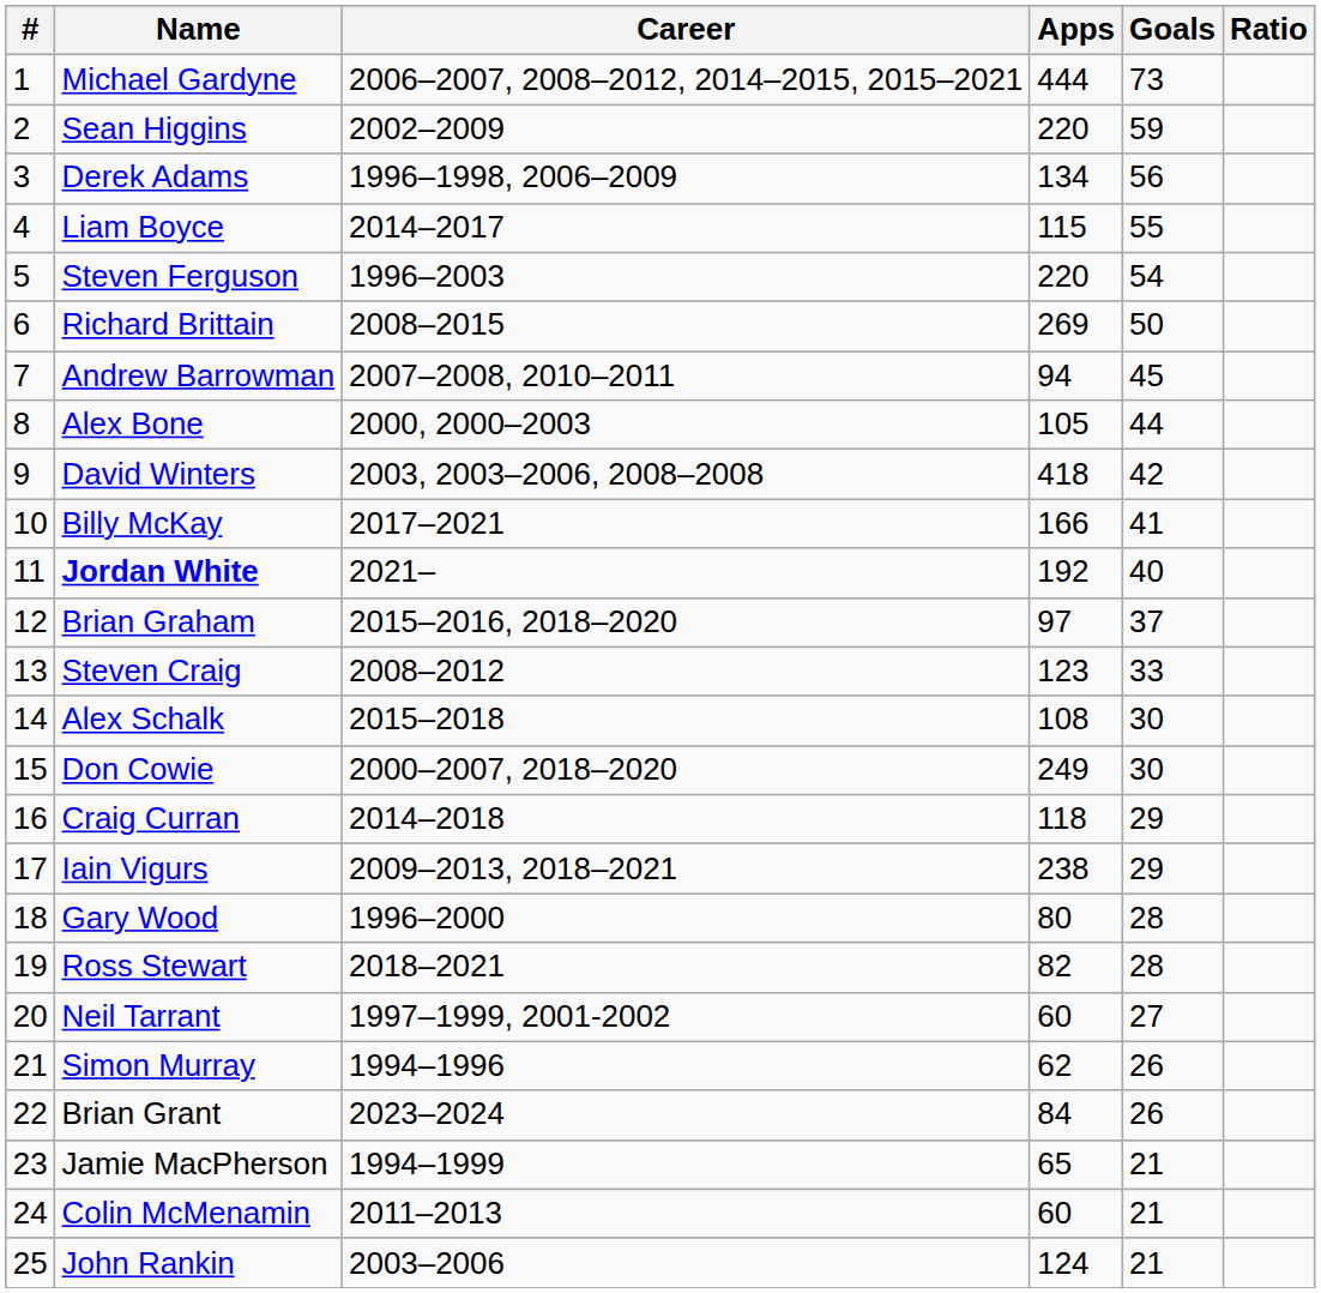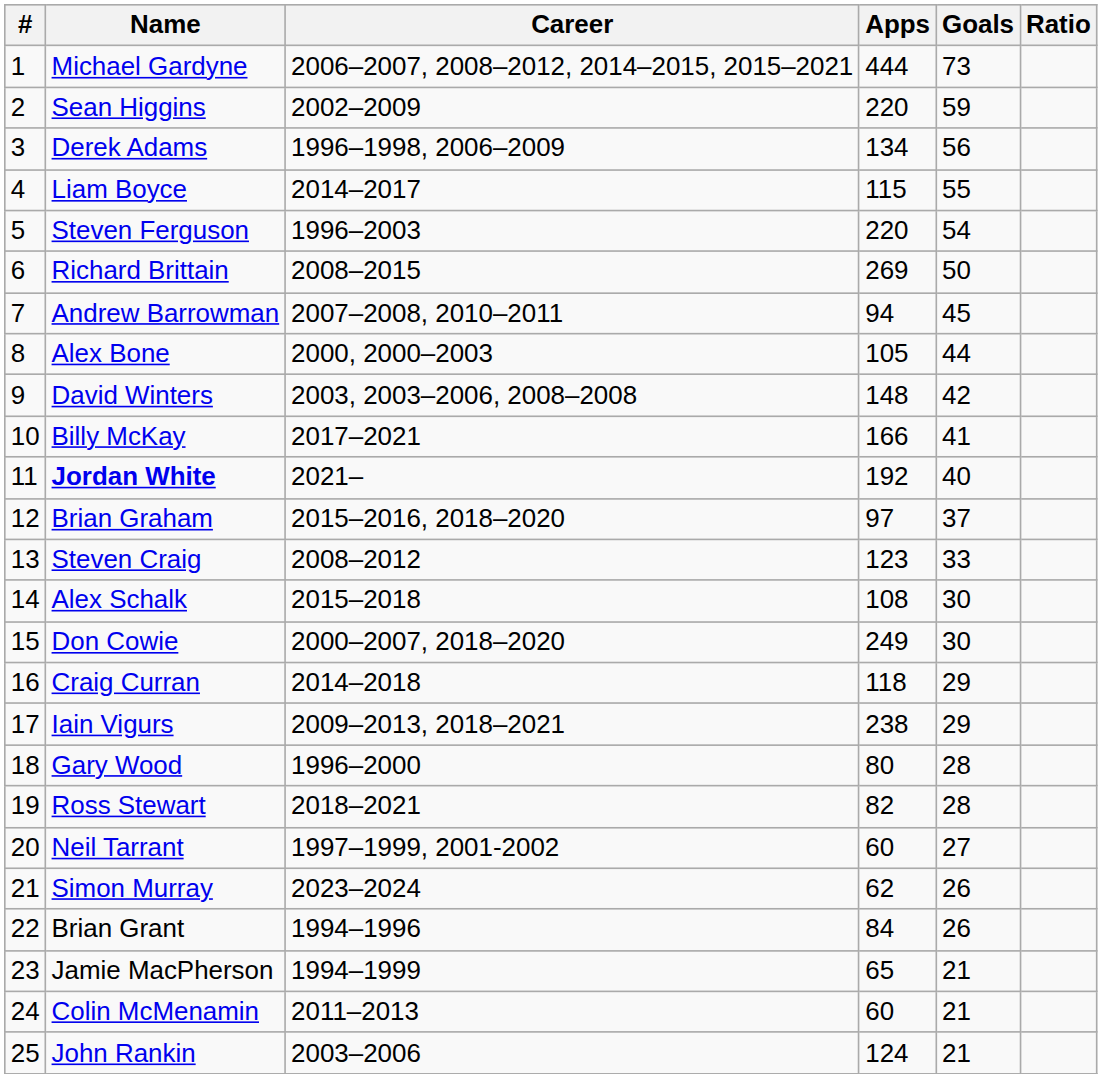 <table class="wikitable">
 <tr>
 <th>#</th>
 <th>Name</th>
 <th>Career</th>
 <th>Apps</th>
 <th>Goals</th>
 <th>Ratio</th>
 </tr>
 <tr>
 <td>1</td>
 <td> <a href='#'>Michael Gardyne</a></td>
 <td>2006–2007, 2008–2012, 2014–2015, 2015–2021</td>
 <td>444</td>
 <td>73</td>
 <td></td>
 </tr>
 <tr>
 <td>2</td>
 <td> <a href='#'>Sean Higgins</a></td>
 <td>2002–2009</td>
 <td>220</td>
 <td>59</td>
 <td></td>
 </tr>
 <tr>
 <td>3</td>
 <td> <a href='#'>Derek Adams</a></td>
 <td>1996–1998, 2006–2009</td>
 <td>134</td>
 <td>56</td>
 <td></td>
 </tr>
 <tr>
 <td>4</td>
 <td> <a href='#'>Liam Boyce</a></td>
 <td>2014–2017</td>
 <td>115</td>
 <td>55</td>
 <td></td>
 </tr>
 <tr>
 <td>5</td>
 <td> <a href='#'>Steven Ferguson</a></td>
 <td>1996–2003</td>
 <td>220</td>
 <td>54</td>
 <td></td>
 </tr>
 <tr>
 <td>6</td>
 <td> <a href='#'>Richard Brittain</a></td>
 <td>2008–2015</td>
 <td>269</td>
 <td>50</td>
 <td></td>
 </tr>
 <tr>
 <td>7</td>
 <td> <a href='#'>Andrew Barrowman</a></td>
 <td>2007–2008, 2010–2011</td>
 <td>94</td>
 <td>45</td>
 <td></td>
 </tr>
 <tr>
 <td>8</td>
 <td> <a href='#'>Alex Bone</a></td>
 <td>2000, 2000–2003</td>
 <td>105</td>
 <td>44</td>
 <td></td>
 </tr>
 <tr>
 <td>9</td>
 <td> <a href='#'>David Winters</a></td>
 <td>2003, 2003–2006, 2008–2008</td>
-<td>418</td>
+<td>148</td>
 <td>42</td>
 <td></td>
 </tr>
 <tr>
 <td>10</td>
 <td> <a href='#'>Billy McKay</a></td>
 <td>2017–2021</td>
 <td>166</td>
 <td>41</td>
 <td></td>
 </tr>
 <tr>
 <td>11</td>
 <td> <strong><a href='#'>Jordan White</a></strong></td>
 <td>2021–</td>
 <td>192</td>
 <td>40</td>
 <td></td>
 </tr>
 <tr>
 <td>12</td>
 <td> <a href='#'>Brian Graham</a></td>
 <td>2015–2016, 2018–2020</td>
 <td>97</td>
 <td>37</td>
 <td></td>
 </tr>
 <tr>
 <td>13</td>
 <td> <a href='#'>Steven Craig</a></td>
 <td>2008–2012</td>
 <td>123</td>
 <td>33</td>
 <td></td>
 </tr>
 <tr>
 <td>14</td>
 <td> <a href='#'>Alex Schalk</a></td>
 <td>2015–2018</td>
 <td>108</td>
 <td>30</td>
 <td></td>
 </tr>
 <tr>
 <td>15</td>
 <td> <a href='#'>Don Cowie</a></td>
 <td>2000–2007, 2018–2020</td>
 <td>249</td>
 <td>30</td>
 <td></td>
 </tr>
 <tr>
 <td>16</td>
 <td> <a href='#'>Craig Curran</a></td>
 <td>2014–2018</td>
 <td>118</td>
 <td>29</td>
 <td></td>
 </tr>
 <tr>
 <td>17</td>
 <td> <a href='#'>Iain Vigurs</a></td>
 <td>2009–2013, 2018–2021</td>
 <td>238</td>
 <td>29</td>
 <td></td>
 </tr>
 <tr>
 <td>18</td>
 <td> <a href='#'>Gary Wood</a></td>
 <td>1996–2000</td>
 <td>80</td>
 <td>28</td>
 <td></td>
 </tr>
 <tr>
 <td>19</td>
 <td> <a href='#'>Ross Stewart</a></td>
 <td>2018–2021</td>
 <td>82</td>
 <td>28</td>
 <td></td>
 </tr>
 <tr>
 <td>20</td>
 <td> <a href='#'>Neil Tarrant</a></td>
 <td>1997–1999, 2001-2002</td>
 <td>60</td>
 <td>27</td>
 <td></td>
 </tr>
 <tr>
 <td>21</td>
 <td> <a href='#'>Simon Murray</a></td>
-<td>1994–1996</td>
+<td>2023–2024</td>
 <td>62</td>
 <td>26</td>
 <td></td>
 </tr>
 <tr>
 <td>22</td>
 <td> Brian Grant</td>
-<td>2023–2024</td>
+<td>1994–1996</td>
 <td>84</td>
 <td>26</td>
 <td></td>
 </tr>
 <tr>
 <td>23</td>
 <td> Jamie MacPherson</td>
 <td>1994–1999</td>
 <td>65</td>
 <td>21</td>
 <td></td>
 </tr>
 <tr>
 <td>24</td>
 <td> <a href='#'>Colin McMenamin</a></td>
 <td>2011–2013</td>
 <td>60</td>
 <td>21</td>
 <td></td>
 </tr>
 <tr>
 <td>25</td>
 <td> <a href='#'>John Rankin</a></td>
 <td>2003–2006</td>
 <td>124</td>
 <td>21</td>
 <td></td>
 </tr>
 <tr>
 </tr>
 </table>
